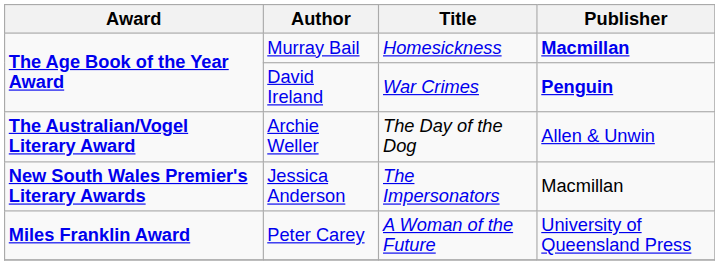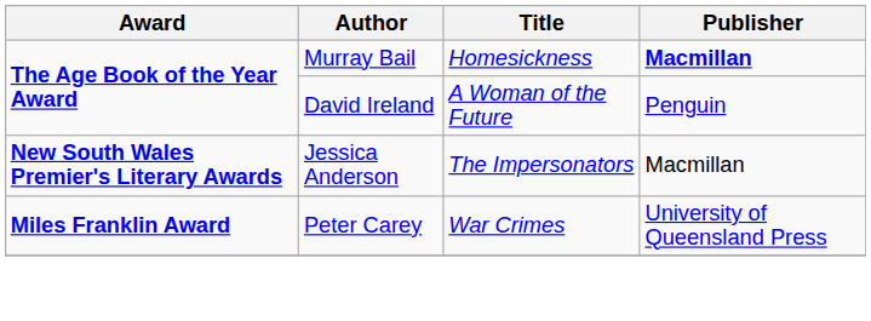 <table class="wikitable" width=100%>
 <tr>
 <th>Award</th>
 <th>Author</th>
 <th>Title</th>
 <th>Publisher</th>
 </tr>
 <tr>
 <td rowspan=2><strong><a href='#'>The Age Book of the Year Award</a></strong></td>
 <td><a href='#'>Murray Bail</a></td>
 <td><em><a href='#'>Homesickness</a></em></td>
 <td><strong><a href='#'>Macmillan</a></strong></td>
 </tr>
 <tr>
 <td><a href='#'>David Ireland</a></td>
-<td><em><a href='#'>War Crimes</a></em></td>
-<td><strong><a href='#'>Penguin</a></strong></td>
-</tr>
-<tr>
-<td><strong><a href='#'>The Australian/Vogel Literary Award</a></strong></td>
-<td><a href='#'>Archie Weller</a></td>
-<td><em>The Day of the Dog</em></td>
-<td><a href='#'>Allen & Unwin</a></td>
+<td><em><a href='#'>A Woman of the Future</a></em></td>
+<td><a href='#'>Penguin</a></td>
 </tr>
 <tr>
 <td><strong><a href='#'>New South Wales Premier's Literary Awards</a></strong></td>
 <td><a href='#'>Jessica Anderson</a></td>
 <td><em><a href='#'>The Impersonators</a></em></td>
 <td>Macmillan</td>
 </tr>
 <tr>
 <td><strong><a href='#'>Miles Franklin Award</a></strong></td>
 <td><a href='#'>Peter Carey</a></td>
-<td><em><a href='#'>A Woman of the Future</a></em></td>
+<td><em><a href='#'>War Crimes</a></em></td>
 <td><a href='#'>University of Queensland Press</a></td>
 </tr>
 <tr>
 </tr>
 </table>
